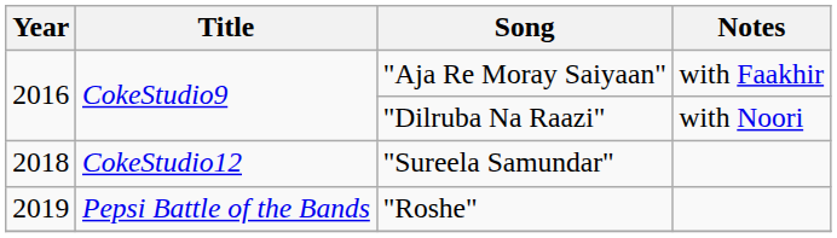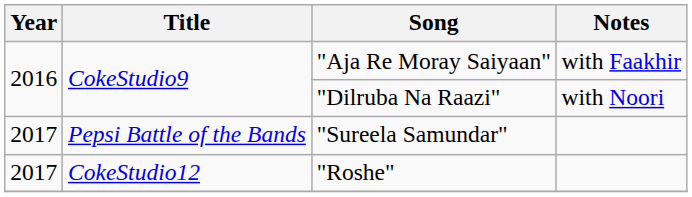 <table class="wikitable">
 <tr>
 <th>Year</th>
 <th>Title</th>
 <th>Song</th>
 <th>Notes</th>
 </tr>
 <tr>
 <td rowspan="2">2016</td>
 <td rowspan="2"><em><a href='#'>CokeStudio9</a></em></td>
 <td>"Aja Re Moray Saiyaan"</td>
 <td>with <a href='#'>Faakhir</a></td>
 </tr>
 <tr>
 <td>"Dilruba Na Raazi"</td>
 <td>with <a href='#'>Noori</a></td>
 </tr>
 <tr>
-<td>2018</td>
-<td rowspan="1"><em><a href='#'>CokeStudio12</a></em></td>
+<td>2017</td>
+<td><em><a href='#'>Pepsi Battle of the Bands</a></em></td>
 <td>"Sureela Samundar"</td>
 <td></td>
 </tr>
 <tr>
-<td>2019</td>
-<td><em><a href='#'>Pepsi Battle of the Bands</a></em></td>
+<td>2017</td>
+<td rowspan="1"><em><a href='#'>CokeStudio12</a></em></td>
 <td>"Roshe"</td>
 <td></td>
 </tr>
 <tr>
 </tr>
 </table>
